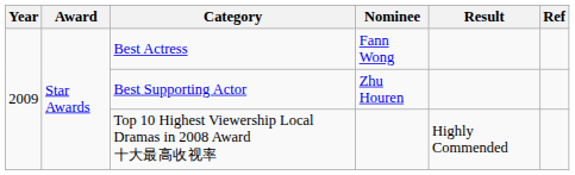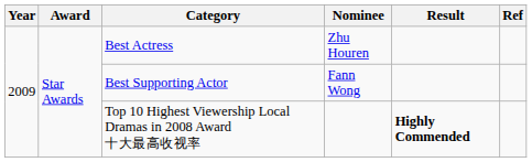 <table class="wikitable">
 <tr>
 <th>Year</th>
 <th>Award</th>
 <th>Category</th>
 <th>Nominee</th>
 <th>Result</th>
 <th>Ref</th>
 </tr>
 <tr>
 <td rowspan="3">2009</td>
 <td rowspan="3"><a href='#'>Star Awards</a></td>
 <td rowspan="1"><a href='#'>Best Actress</a></td>
-<td><a href='#'>Fann Wong</a></td>
+<td><a href='#'>Zhu Houren</a></td>
 <td></td>
 <td></td>
 </tr>
 <tr>
 <td><a href='#'>Best Supporting Actor</a></td>
-<td><a href='#'>Zhu Houren</a></td>
+<td><a href='#'>Fann Wong</a></td>
 <td></td>
 <td></td>
 </tr>
 <tr>
 <td>Top 10 Highest Viewership Local Dramas in 2008 Award <br> 十大最高收视率</td>
 <td></td>
-<td>  Highly Commended</td>
+<td><strong>  Highly Commended</strong></td>
 <td></td>
 </tr>
 </table>
